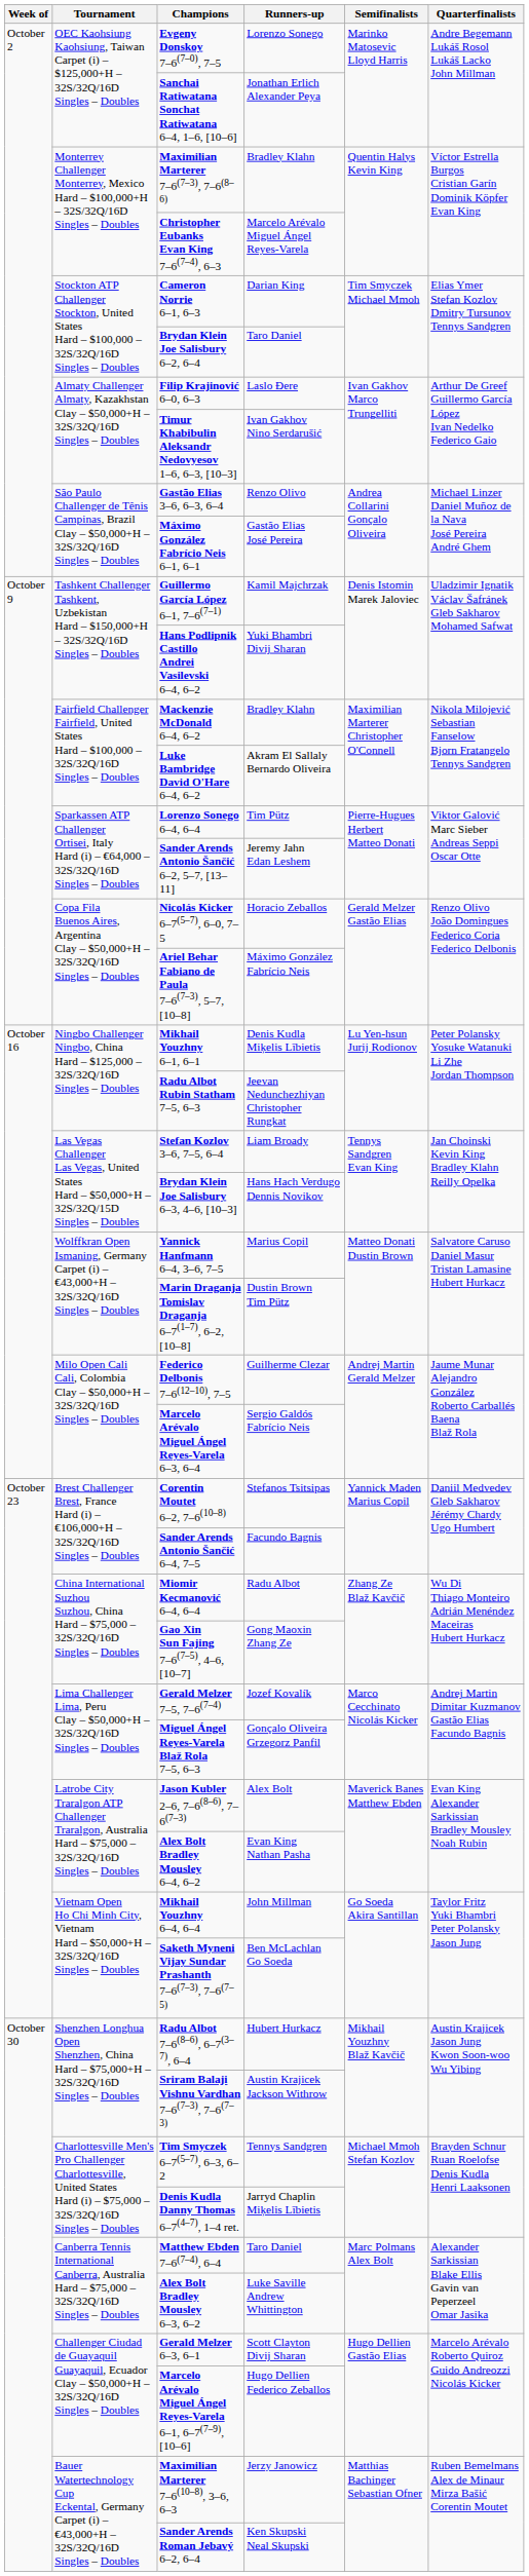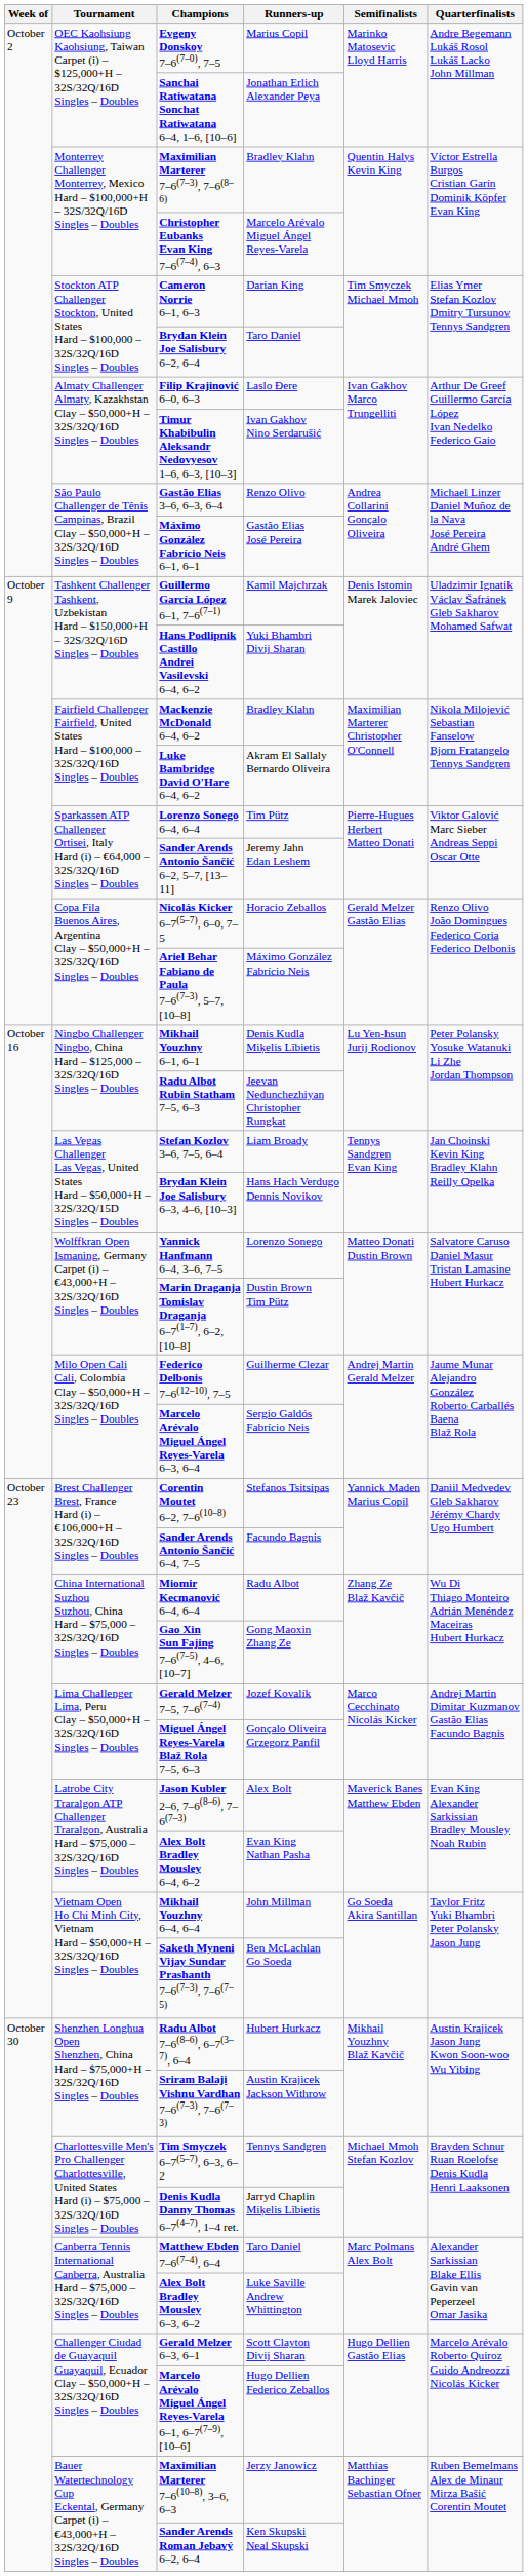 <table class="wikitable" style="font-size:85%;">
 <tr>
 <th width="75">Week of</th>
 <th width="230">Tournament</th>
 <th width="210">Champions</th>
 <th width="210">Runners-up</th>
 <th width="170">Semifinalists</th>
 <th width="170">Quarterfinalists</th>
 </tr>
 <tr valign=top>
 <td rowspan=10>October 2</td>
 <td rowspan=2><a href='#'>OEC Kaohsiung</a><br><a href='#'>Kaohsiung</a>, Taiwan <br> Carpet (i) – $125,000+H – 32S/32Q/16D<br><a href='#'>Singles</a> – <a href='#'>Doubles</a></td>
 <td> <strong><a href='#'>Evgeny Donskoy</a></strong><br>7–6<sup>(7–0)</sup>, 7–5</td>
-<td> <a href='#'>Lorenzo Sonego</a></td>
+<td> <a href='#'>Marius Copil</a></td>
 <td rowspan=2> <a href='#'>Marinko Matosevic</a> <br>  <a href='#'>Lloyd Harris</a></td>
 <td rowspan=2> <a href='#'>Andre Begemann</a><br> <a href='#'>Lukáš Rosol</a> <br> <a href='#'>Lukáš Lacko</a> <br>  <a href='#'>John Millman</a></td>
 </tr>
 <tr valign=top>
 <td> <strong><a href='#'>Sanchai Ratiwatana</a></strong><br> <strong><a href='#'>Sonchat Ratiwatana</a></strong><br>6–4, 1–6, [10–6]</td>
 <td> <a href='#'>Jonathan Erlich</a><br> <a href='#'>Alexander Peya</a></td>
 </tr>
 <tr valign=top>
 <td rowspan=2><a href='#'>Monterrey Challenger</a><br><a href='#'>Monterrey</a>, Mexico <br> Hard – $100,000+H – 32S/32Q/16D<br><a href='#'>Singles</a> – <a href='#'>Doubles</a></td>
 <td> <strong><a href='#'>Maximilian Marterer</a></strong><br>7–6<sup>(7–3)</sup>, 7–6<sup>(8–6)</sup></td>
 <td> <a href='#'>Bradley Klahn</a></td>
 <td rowspan=2> <a href='#'>Quentin Halys</a> <br>  <a href='#'>Kevin King</a></td>
 <td rowspan=2> <a href='#'>Víctor Estrella Burgos</a> <br> <a href='#'>Cristian Garín</a> <br> <a href='#'>Dominik Köpfer</a> <br>  <a href='#'>Evan King</a></td>
 </tr>
 <tr valign=top>
 <td> <strong><a href='#'>Christopher Eubanks</a></strong><br> <strong><a href='#'>Evan King</a></strong><br>7–6<sup>(7–4)</sup>, 6–3</td>
 <td> <a href='#'>Marcelo Arévalo</a><br> <a href='#'>Miguel Ángel Reyes-Varela</a></td>
 </tr>
 <tr valign=top>
 <td rowspan=2><a href='#'>Stockton ATP Challenger</a><br><a href='#'>Stockton</a>, United States <br> Hard – $100,000 – 32S/32Q/16D<br><a href='#'>Singles</a> – <a href='#'>Doubles</a></td>
 <td> <strong><a href='#'>Cameron Norrie</a></strong><br>6–1, 6–3</td>
 <td> <a href='#'>Darian King</a></td>
 <td rowspan=2> <a href='#'>Tim Smyczek</a> <br>  <a href='#'>Michael Mmoh</a></td>
 <td rowspan=2> <a href='#'>Elias Ymer</a> <br> <a href='#'>Stefan Kozlov</a> <br> <a href='#'>Dmitry Tursunov</a> <br>  <a href='#'>Tennys Sandgren</a></td>
 </tr>
 <tr valign=top>
 <td> <strong><a href='#'>Brydan Klein</a></strong><br> <strong><a href='#'>Joe Salisbury</a></strong><br>6–2, 6–4</td>
 <td> <a href='#'>Taro Daniel</a></td>
 </tr>
 <tr valign=top>
 <td rowspan=2><a href='#'>Almaty Challenger</a><br><a href='#'>Almaty</a>, Kazakhstan <br> Clay – $50,000+H – 32S/32Q/16D<br><a href='#'>Singles</a> – <a href='#'>Doubles</a></td>
 <td> <strong><a href='#'>Filip Krajinović</a></strong><br>6–0, 6–3</td>
 <td> <a href='#'>Laslo Đere</a></td>
 <td rowspan=2> <a href='#'>Ivan Gakhov</a> <br>  <a href='#'>Marco Trungelliti</a></td>
 <td rowspan=2> <a href='#'>Arthur De Greef</a> <br> <a href='#'>Guillermo García López</a> <br>  <a href='#'>Ivan Nedelko</a> <br>  <a href='#'>Federico Gaio</a></td>
 </tr>
 <tr valign=top>
 <td> <strong><a href='#'>Timur Khabibulin</a></strong><br> <strong><a href='#'>Aleksandr Nedovyesov</a></strong><br>1–6, 6–3, [10–3]</td>
 <td> <a href='#'>Ivan Gakhov</a><br> <a href='#'>Nino Serdarušić</a></td>
 </tr>
 <tr valign=top>
 <td rowspan=2><a href='#'>São Paulo Challenger de Tênis</a><br><a href='#'>Campinas</a>, Brazil <br> Clay – $50,000+H – 32S/32Q/16D<br><a href='#'>Singles</a> – <a href='#'>Doubles</a></td>
 <td> <strong><a href='#'>Gastão Elias</a></strong><br>3–6, 6–3, 6–4</td>
 <td> <a href='#'>Renzo Olivo</a></td>
 <td rowspan=2> <a href='#'>Andrea Collarini</a> <br>  <a href='#'>Gonçalo Oliveira</a></td>
 <td rowspan=2> <a href='#'>Michael Linzer</a> <br> <a href='#'>Daniel Muñoz de la Nava</a> <br> <a href='#'>José Pereira</a> <br>  <a href='#'>André Ghem</a></td>
 </tr>
 <tr valign=top>
 <td> <strong><a href='#'>Máximo González</a></strong><br> <strong><a href='#'>Fabrício Neis</a></strong><br>6–1, 6–1</td>
 <td> <a href='#'>Gastão Elias</a><br> <a href='#'>José Pereira</a></td>
 </tr>
 <tr valign=top>
 <td rowspan=8>October 9</td>
 <td rowspan=2><a href='#'>Tashkent Challenger</a><br><a href='#'>Tashkent</a>, Uzbekistan <br> Hard – $150,000+H – 32S/32Q/16D<br><a href='#'>Singles</a> – <a href='#'>Doubles</a></td>
 <td> <strong><a href='#'>Guillermo García López</a></strong><br>6–1, 7–6<sup>(7–1)</sup></td>
 <td> <a href='#'>Kamil Majchrzak</a></td>
 <td rowspan=2> <a href='#'>Denis Istomin</a> <br>  Marek Jaloviec</td>
 <td rowspan=2> <a href='#'>Uladzimir Ignatik</a> <br>  <a href='#'>Václav Šafránek</a> <br> <a href='#'>Gleb Sakharov</a> <br>   <a href='#'>Mohamed Safwat</a></td>
 </tr>
 <tr valign=top>
 <td> <strong><a href='#'>Hans Podlipnik Castillo</a></strong><br> <strong><a href='#'>Andrei Vasilevski</a></strong><br>6–4, 6–2</td>
 <td> <a href='#'>Yuki Bhambri</a><br> <a href='#'>Divij Sharan</a></td>
 </tr>
 <tr valign=top>
 <td rowspan=2><a href='#'>Fairfield Challenger</a><br><a href='#'>Fairfield</a>, United States <br> Hard – $100,000 – 32S/32Q/16D<br><a href='#'>Singles</a> – <a href='#'>Doubles</a></td>
 <td> <strong><a href='#'>Mackenzie McDonald</a></strong><br>6–4, 6–2</td>
 <td> <a href='#'>Bradley Klahn</a></td>
 <td rowspan=2> <a href='#'>Maximilian Marterer</a> <br>  <a href='#'>Christopher O'Connell</a></td>
 <td rowspan=2> <a href='#'>Nikola Milojević</a> <br> <a href='#'>Sebastian Fanselow</a> <br> <a href='#'>Bjorn Fratangelo</a> <br>  <a href='#'>Tennys Sandgren</a></td>
 </tr>
 <tr valign=top>
 <td> <strong><a href='#'>Luke Bambridge</a></strong><br> <strong><a href='#'>David O'Hare</a></strong><br>6–4, 6–2</td>
 <td> Akram El Sallaly<br> Bernardo Oliveira</td>
 </tr>
 <tr valign=top>
 <td rowspan=2><a href='#'>Sparkassen ATP Challenger</a><br><a href='#'>Ortisei</a>, Italy <br> Hard (i) – €64,000 – 32S/32Q/16D<br><a href='#'>Singles</a> – <a href='#'>Doubles</a></td>
 <td> <strong><a href='#'>Lorenzo Sonego</a></strong><br>6–4, 6–4</td>
 <td> <a href='#'>Tim Pütz</a></td>
 <td rowspan=2> <a href='#'>Pierre-Hugues Herbert</a> <br>  <a href='#'>Matteo Donati</a></td>
 <td rowspan=2> <a href='#'>Viktor Galović</a> <br> Marc Sieber <br> <a href='#'>Andreas Seppi</a> <br>  <a href='#'>Oscar Otte</a></td>
 </tr>
 <tr valign=top>
 <td> <strong><a href='#'>Sander Arends</a></strong><br> <strong><a href='#'>Antonio Šančić</a></strong><br>6–2, 5–7, [13–11]</td>
 <td> Jeremy Jahn<br> <a href='#'>Edan Leshem</a></td>
 </tr>
 <tr valign=top>
 <td rowspan=2><a href='#'>Copa Fila</a><br><a href='#'>Buenos Aires</a>, Argentina <br> Clay – $50,000+H – 32S/32Q/16D<br><a href='#'>Singles</a> – <a href='#'>Doubles</a></td>
 <td> <strong><a href='#'>Nicolás Kicker</a></strong><br>6–7<sup>(5–7)</sup>, 6–0, 7–5</td>
 <td> <a href='#'>Horacio Zeballos</a></td>
 <td rowspan=2> <a href='#'>Gerald Melzer</a> <br>  <a href='#'>Gastão Elias</a></td>
 <td rowspan=2> <a href='#'>Renzo Olivo</a> <br> <a href='#'>João Domingues</a> <br> <a href='#'>Federico Coria</a> <br>  <a href='#'>Federico Delbonis</a></td>
 </tr>
 <tr valign=top>
 <td> <strong><a href='#'>Ariel Behar</a></strong><br> <strong><a href='#'>Fabiano de Paula</a></strong><br>7–6<sup>(7–3)</sup>, 5–7, [10–8]</td>
 <td> <a href='#'>Máximo González</a><br> <a href='#'>Fabrício Neis</a></td>
 </tr>
 <tr valign=top>
 <td rowspan=8>October 16</td>
 <td rowspan=2><a href='#'>Ningbo Challenger</a><br><a href='#'>Ningbo</a>, China <br> Hard – $125,000 – 32S/32Q/16D<br><a href='#'>Singles</a> – <a href='#'>Doubles</a></td>
 <td> <strong><a href='#'>Mikhail Youzhny</a></strong><br>6–1, 6–1</td>
 <td> <a href='#'>Denis Kudla</a><br> <a href='#'>Miķelis Lībietis</a></td>
 <td rowspan=2> <a href='#'>Lu Yen-hsun</a> <br>  <a href='#'>Jurij Rodionov</a></td>
 <td rowspan=2> <a href='#'>Peter Polansky</a> <br> <a href='#'>Yosuke Watanuki</a> <br> <a href='#'>Li Zhe</a> <br>  <a href='#'>Jordan Thompson</a></td>
 </tr>
 <tr valign=top>
 <td> <strong><a href='#'>Radu Albot</a></strong><br> <strong><a href='#'>Rubin Statham</a></strong><br>7–5, 6–3</td>
 <td> <a href='#'>Jeevan Nedunchezhiyan</a><br> <a href='#'>Christopher Rungkat</a></td>
 </tr>
 <tr valign=top>
 <td rowspan=2><a href='#'>Las Vegas Challenger</a><br><a href='#'>Las Vegas</a>, United States <br> Hard – $50,000+H – 32S/32Q/15D<br><a href='#'>Singles</a> – <a href='#'>Doubles</a></td>
 <td> <strong><a href='#'>Stefan Kozlov</a></strong><br>3–6, 7–5, 6–4</td>
 <td> <a href='#'>Liam Broady</a></td>
 <td rowspan=2> <a href='#'>Tennys Sandgren</a> <br>  <a href='#'>Evan King</a></td>
 <td rowspan=2> <a href='#'>Jan Choinski</a> <br> <a href='#'>Kevin King</a> <br> <a href='#'>Bradley Klahn</a> <br>  <a href='#'>Reilly Opelka</a></td>
 </tr>
 <tr valign=top>
 <td> <strong><a href='#'>Brydan Klein</a></strong><br> <strong><a href='#'>Joe Salisbury</a></strong><br>6–3, 4–6, [10–3]</td>
 <td> <a href='#'>Hans Hach Verdugo</a><br> <a href='#'>Dennis Novikov</a></td>
 </tr>
 <tr valign=top>
 <td rowspan=2><a href='#'>Wolffkran Open</a><br><a href='#'>Ismaning</a>, Germany <br> Carpet (i) – €43,000+H – 32S/32Q/16D<br><a href='#'>Singles</a> – <a href='#'>Doubles</a></td>
 <td> <strong><a href='#'>Yannick Hanfmann</a></strong><br>6–4, 3–6, 7–5</td>
-<td> <a href='#'>Marius Copil</a></td>
+<td> <a href='#'>Lorenzo Sonego</a></td>
 <td rowspan=2> <a href='#'>Matteo Donati</a> <br>  <a href='#'>Dustin Brown</a></td>
 <td rowspan=2> <a href='#'>Salvatore Caruso</a> <br> <a href='#'>Daniel Masur</a> <br> <a href='#'>Tristan Lamasine</a> <br>  <a href='#'>Hubert Hurkacz</a></td>
 </tr>
 <tr valign=top>
 <td> <strong><a href='#'>Marin Draganja</a></strong><br> <strong><a href='#'>Tomislav Draganja</a></strong><br>6–7<sup>(1–7)</sup>, 6–2, [10–8]</td>
 <td> <a href='#'>Dustin Brown</a><br> <a href='#'>Tim Pütz</a></td>
 </tr>
 <tr valign=top>
 <td rowspan=2><a href='#'>Milo Open Cali</a><br><a href='#'>Cali</a>, Colombia <br> Clay – $50,000+H – 32S/32Q/16D<br><a href='#'>Singles</a> – <a href='#'>Doubles</a></td>
 <td> <strong><a href='#'>Federico Delbonis</a></strong><br>7–6<sup>(12–10)</sup>, 7–5</td>
 <td> <a href='#'>Guilherme Clezar</a></td>
 <td rowspan=2> <a href='#'>Andrej Martin</a> <br>  <a href='#'>Gerald Melzer</a></td>
 <td rowspan=2> <a href='#'>Jaume Munar</a> <br> <a href='#'>Alejandro González</a> <br> <a href='#'>Roberto Carballés Baena</a> <br>  <a href='#'>Blaž Rola</a></td>
 </tr>
 <tr valign=top>
 <td> <strong><a href='#'>Marcelo Arévalo</a></strong><br> <strong><a href='#'>Miguel Ángel Reyes-Varela</a></strong><br>6–3, 6–4</td>
 <td> <a href='#'>Sergio Galdós</a><br> <a href='#'>Fabrício Neis</a></td>
 </tr>
 <tr valign=top>
 <td rowspan=10>October 23</td>
 <td rowspan=2><a href='#'>Brest Challenger</a><br><a href='#'>Brest</a>, France <br> Hard (i) – €106,000+H – 32S/32Q/16D<br><a href='#'>Singles</a> – <a href='#'>Doubles</a></td>
 <td> <strong><a href='#'>Corentin Moutet</a></strong><br>6–2, 7–6<sup>(10–8)</sup></td>
 <td> <a href='#'>Stefanos Tsitsipas</a></td>
 <td rowspan=2> <a href='#'>Yannick Maden</a> <br>  <a href='#'>Marius Copil</a></td>
 <td rowspan=2> <a href='#'>Daniil Medvedev</a> <br> <a href='#'>Gleb Sakharov</a> <br> <a href='#'>Jérémy Chardy</a> <br>  <a href='#'>Ugo Humbert</a></td>
 </tr>
 <tr valign=top>
 <td> <strong><a href='#'>Sander Arends</a></strong><br> <strong><a href='#'>Antonio Šančić</a></strong><br>6–4, 7–5</td>
 <td> <a href='#'>Facundo Bagnis</a></td>
 </tr>
 <tr valign=top>
 <td rowspan=2><a href='#'>China International Suzhou</a><br><a href='#'>Suzhou</a>, China <br> Hard – $75,000 – 32S/32Q/16D<br><a href='#'>Singles</a> – <a href='#'>Doubles</a></td>
 <td> <strong><a href='#'>Miomir Kecmanović</a></strong><br>6–4, 6–4</td>
 <td> <a href='#'>Radu Albot</a></td>
 <td rowspan=2> <a href='#'>Zhang Ze</a> <br>  <a href='#'>Blaž Kavčič</a></td>
 <td rowspan=2> <a href='#'>Wu Di</a> <br> <a href='#'>Thiago Monteiro</a> <br> <a href='#'>Adrián Menéndez Maceiras</a> <br>  <a href='#'>Hubert Hurkacz</a></td>
 </tr>
 <tr valign=top>
 <td> <strong><a href='#'>Gao Xin</a></strong><br> <strong><a href='#'>Sun Fajing</a></strong><br>7–6<sup>(7–5)</sup>, 4–6, [10–7]</td>
 <td> <a href='#'>Gong Maoxin</a><br> <a href='#'>Zhang Ze</a></td>
 </tr>
 <tr valign=top>
 <td rowspan=2><a href='#'>Lima Challenger</a><br><a href='#'>Lima</a>, Peru <br> Clay – $50,000+H – 32S/32Q/16D<br><a href='#'>Singles</a> – <a href='#'>Doubles</a></td>
 <td> <strong><a href='#'>Gerald Melzer</a></strong><br>7–5, 7–6<sup>(7–4)</sup></td>
 <td> <a href='#'>Jozef Kovalík</a></td>
 <td rowspan=2> <a href='#'>Marco Cecchinato</a> <br>  <a href='#'>Nicolás Kicker</a></td>
 <td rowspan=2> <a href='#'>Andrej Martin</a> <br> <a href='#'>Dimitar Kuzmanov</a> <br> <a href='#'>Gastão Elias</a> <br>  <a href='#'>Facundo Bagnis</a></td>
 </tr>
 <tr valign=top>
 <td> <strong><a href='#'>Miguel Ángel Reyes-Varela</a></strong><br> <strong><a href='#'>Blaž Rola</a></strong><br>7–5, 6–3</td>
 <td> <a href='#'>Gonçalo Oliveira</a><br> <a href='#'>Grzegorz Panfil</a></td>
 </tr>
 <tr valign=top>
 <td rowspan=2><a href='#'>Latrobe City Traralgon ATP Challenger</a><br><a href='#'>Traralgon</a>, Australia <br> Hard – $75,000 – 32S/32Q/16D<br><a href='#'>Singles</a> – <a href='#'>Doubles</a></td>
 <td> <strong><a href='#'>Jason Kubler</a></strong><br>2–6, 7–6<sup>(8–6)</sup>, 7–6<sup>(7–3)</sup></td>
 <td> <a href='#'>Alex Bolt</a></td>
 <td rowspan=2> <a href='#'>Maverick Banes</a> <br>  <a href='#'>Matthew Ebden</a></td>
 <td rowspan=2> <a href='#'>Evan King</a> <br> <a href='#'>Alexander Sarkissian</a> <br> <a href='#'>Bradley Mousley</a> <br>  <a href='#'>Noah Rubin</a></td>
 </tr>
 <tr valign=top>
 <td> <strong><a href='#'>Alex Bolt</a></strong><br> <strong><a href='#'>Bradley Mousley</a></strong><br>6–4, 6–2</td>
 <td> <a href='#'>Evan King</a><br> <a href='#'>Nathan Pasha</a></td>
 </tr>
 <tr valign=top>
 <td rowspan=2><a href='#'>Vietnam Open</a><br><a href='#'>Ho Chi Minh City</a>, Vietnam <br> Hard – $50,000+H – 32S/32Q/16D<br><a href='#'>Singles</a> – <a href='#'>Doubles</a></td>
 <td> <strong><a href='#'>Mikhail Youzhny</a></strong><br>6–4, 6–4</td>
 <td> <a href='#'>John Millman</a></td>
 <td rowspan=2> <a href='#'>Go Soeda</a> <br>  <a href='#'>Akira Santillan</a></td>
 <td rowspan=2> <a href='#'>Taylor Fritz</a> <br> <a href='#'>Yuki Bhambri</a> <br> <a href='#'>Peter Polansky</a> <br>  <a href='#'>Jason Jung</a></td>
 </tr>
 <tr valign=top>
 <td> <strong><a href='#'>Saketh Myneni</a></strong><br> <strong><a href='#'>Vijay Sundar Prashanth</a></strong><br>7–6<sup>(7–3)</sup>, 7–6<sup>(7–5)</sup></td>
 <td> <a href='#'>Ben McLachlan</a><br> <a href='#'>Go Soeda</a></td>
 </tr>
 <tr valign=top>
 <td rowspan=10>October 30</td>
 <td rowspan=2><a href='#'>Shenzhen Longhua Open</a><br><a href='#'>Shenzhen</a>, China <br> Hard – $75,000+H – 32S/32Q/16D<br><a href='#'>Singles</a> – <a href='#'>Doubles</a></td>
 <td> <strong><a href='#'>Radu Albot</a></strong><br>7–6<sup>(8–6)</sup>, 6–7<sup>(3–7)</sup>, 6–4</td>
 <td> <a href='#'>Hubert Hurkacz</a></td>
 <td rowspan=2> <a href='#'>Mikhail Youzhny</a> <br>  <a href='#'>Blaž Kavčič</a></td>
 <td rowspan=2> <a href='#'>Austin Krajicek</a> <br> <a href='#'>Jason Jung</a> <br> <a href='#'>Kwon Soon-woo</a> <br>  <a href='#'>Wu Yibing</a></td>
 </tr>
 <tr valign=top>
 <td> <strong><a href='#'>Sriram Balaji</a></strong><br> <strong><a href='#'>Vishnu Vardhan</a></strong><br>7–6<sup>(7–3)</sup>, 7–6<sup>(7–3)</sup></td>
 <td> <a href='#'>Austin Krajicek</a><br> <a href='#'>Jackson Withrow</a></td>
 </tr>
 <tr valign=top>
 <td rowspan=2><a href='#'>Charlottesville Men's Pro Challenger</a><br><a href='#'>Charlottesville</a>, United States <br> Hard (i) – $75,000 – 32S/32Q/16D<br><a href='#'>Singles</a> – <a href='#'>Doubles</a></td>
 <td> <strong><a href='#'>Tim Smyczek</a></strong><br>6–7<sup>(5–7)</sup>, 6–3, 6–2</td>
 <td> <a href='#'>Tennys Sandgren</a></td>
 <td rowspan=2> <a href='#'>Michael Mmoh</a> <br>  <a href='#'>Stefan Kozlov</a></td>
 <td rowspan=2> <a href='#'>Brayden Schnur</a> <br> <a href='#'>Ruan Roelofse</a> <br> <a href='#'>Denis Kudla</a> <br>  <a href='#'>Henri Laaksonen</a></td>
 </tr>
 <tr valign=top>
 <td> <strong><a href='#'>Denis Kudla</a></strong><br> <strong><a href='#'>Danny Thomas</a></strong><br>6–7<sup>(4–7)</sup>, 1–4 ret.</td>
 <td> Jarryd Chaplin<br> <a href='#'>Miķelis Lībietis</a></td>
 </tr>
 <tr valign=top>
 <td rowspan=2><a href='#'>Canberra Tennis International</a><br><a href='#'>Canberra</a>, Australia <br> Hard – $75,000 – 32S/32Q/16D<br><a href='#'>Singles</a> – <a href='#'>Doubles</a></td>
 <td> <strong><a href='#'>Matthew Ebden</a></strong><br>7–6<sup>(7–4)</sup>, 6–4</td>
 <td> <a href='#'>Taro Daniel</a></td>
 <td rowspan=2> <a href='#'>Marc Polmans</a> <br>  <a href='#'>Alex Bolt</a></td>
 <td rowspan=2> <a href='#'>Alexander Sarkissian</a> <br> <a href='#'>Blake Ellis</a> <br> Gavin van Peperzeel <br>  <a href='#'>Omar Jasika</a></td>
 </tr>
 <tr valign=top>
 <td> <strong><a href='#'>Alex Bolt</a></strong><br> <strong><a href='#'>Bradley Mousley</a></strong><br>6–3, 6–2</td>
 <td> <a href='#'>Luke Saville</a><br> <a href='#'>Andrew Whittington</a></td>
 </tr>
 <tr valign=top>
 <td rowspan=2><a href='#'>Challenger Ciudad de Guayaquil</a><br><a href='#'>Guayaquil</a>, Ecuador <br> Clay – $50,000+H – 32S/32Q/16D<br><a href='#'>Singles</a> – <a href='#'>Doubles</a></td>
 <td> <strong><a href='#'>Gerald Melzer</a></strong><br>6–3, 6–1</td>
 <td> <a href='#'>Scott Clayton</a><br> <a href='#'>Divij Sharan</a></td>
 <td rowspan=2> <a href='#'>Hugo Dellien</a> <br>  <a href='#'>Gastão Elias</a></td>
 <td rowspan=2> <a href='#'>Marcelo Arévalo</a> <br> <a href='#'>Roberto Quiroz</a> <br> <a href='#'>Guido Andreozzi</a> <br>  <a href='#'>Nicolás Kicker</a></td>
 </tr>
 <tr valign=top>
 <td> <strong><a href='#'>Marcelo Arévalo</a></strong><br> <strong><a href='#'>Miguel Ángel Reyes-Varela</a></strong><br>6–1, 6–7<sup>(7–9)</sup>, [10–6]</td>
 <td> <a href='#'>Hugo Dellien</a><br> <a href='#'>Federico Zeballos</a></td>
 </tr>
 <tr valign=top>
 <td rowspan=2><a href='#'>Bauer Watertechnology Cup</a><br><a href='#'>Eckental</a>, Germany <br> Carpet (i) – €43,000+H – 32S/32Q/16D<br><a href='#'>Singles</a> – <a href='#'>Doubles</a></td>
 <td> <strong><a href='#'>Maximilian Marterer</a></strong><br>7–6<sup>(10–8)</sup>, 3–6, 6–3</td>
 <td> <a href='#'>Jerzy Janowicz</a></td>
 <td rowspan=2> <a href='#'>Matthias Bachinger</a> <br>  <a href='#'>Sebastian Ofner</a></td>
 <td rowspan=2> <a href='#'>Ruben Bemelmans</a> <br> <a href='#'>Alex de Minaur</a> <br> <a href='#'>Mirza Bašić</a> <br>  <a href='#'>Corentin Moutet</a></td>
 </tr>
 <tr valign=top>
 <td> <strong><a href='#'>Sander Arends</a></strong><br> <strong><a href='#'>Roman Jebavý</a></strong><br>6–2, 6–4</td>
 <td> <a href='#'>Ken Skupski</a><br> <a href='#'>Neal Skupski</a></td>
 </tr>
 </table>
